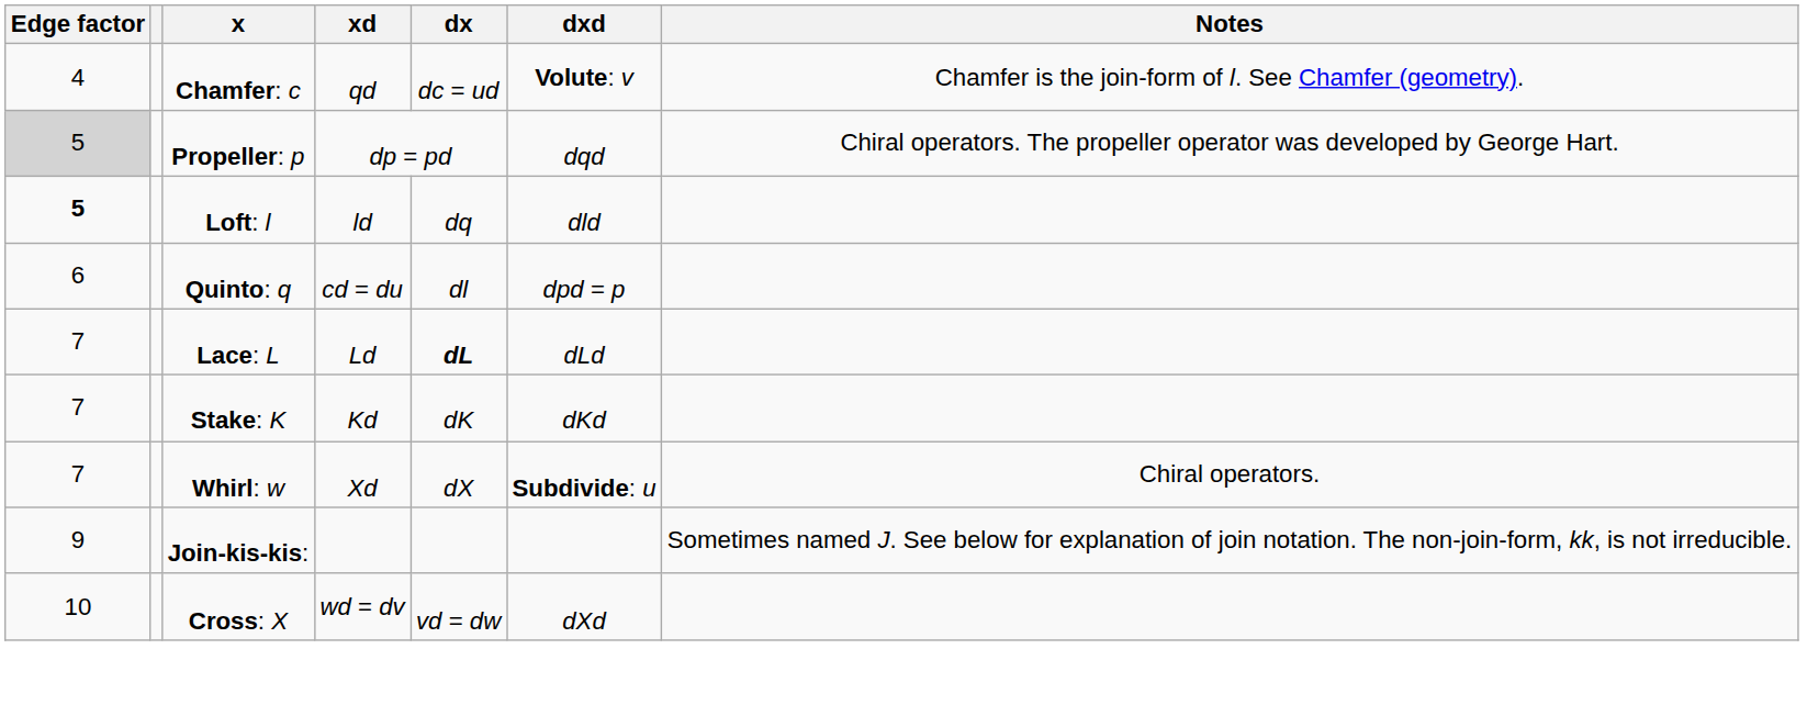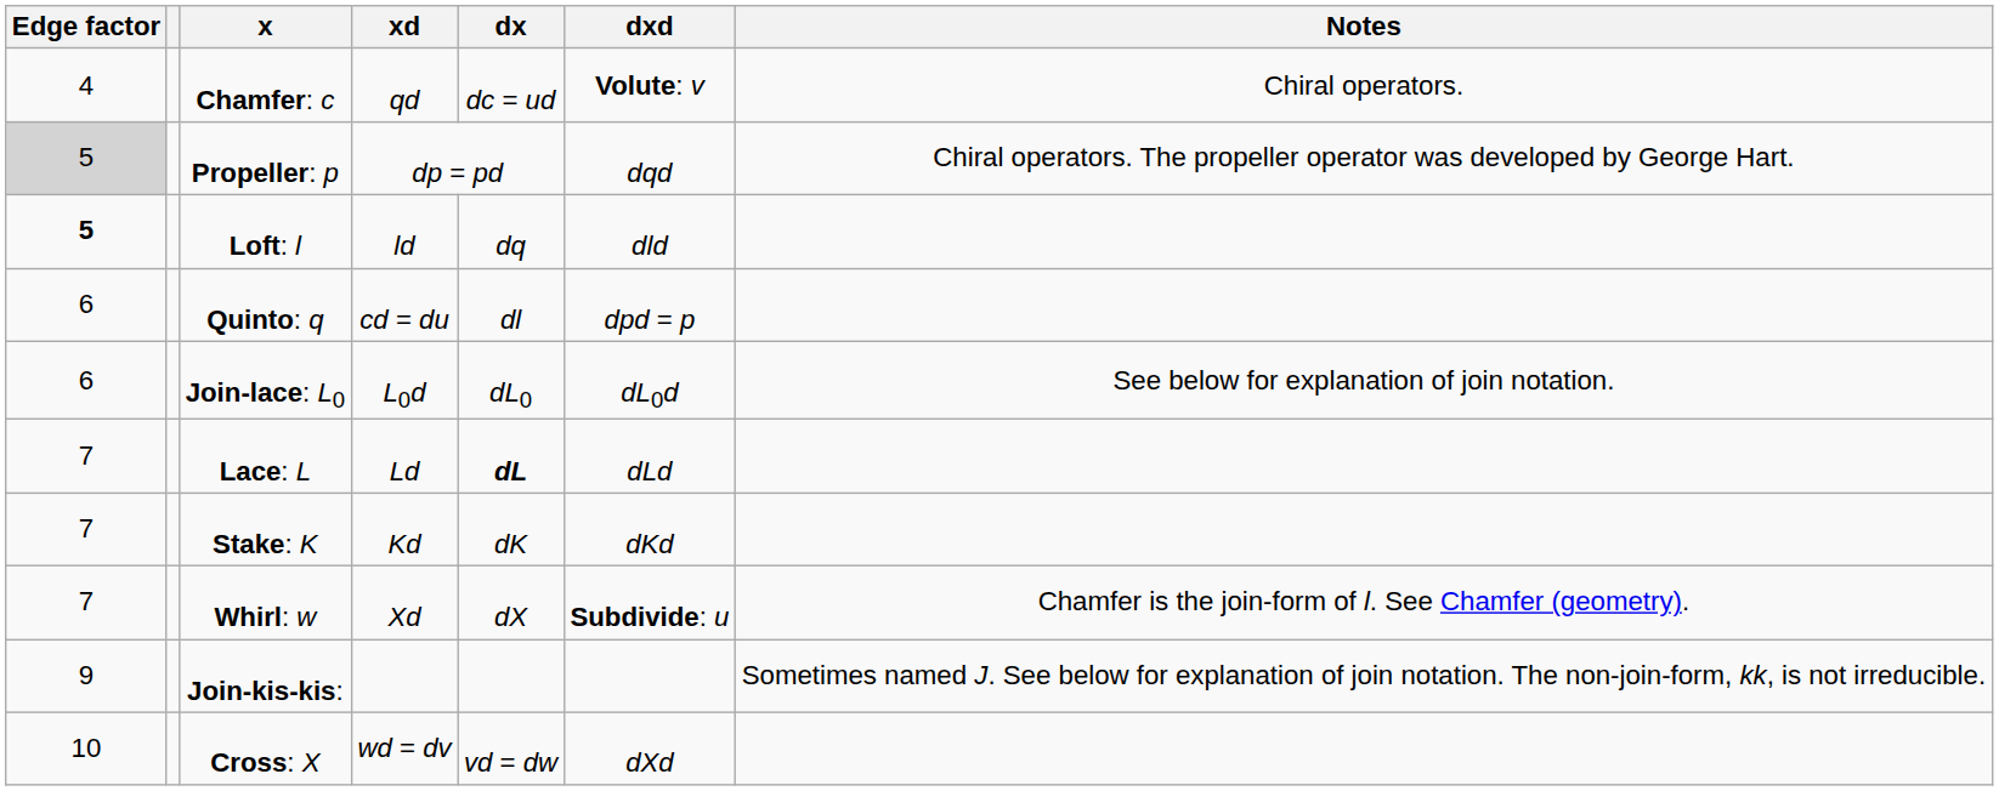 <table class="wikitable sortable" style="text-align: center">
 <tr>
 <th>Edge factor</th>
 <th></th>
 <th>x</th>
 <th>xd</th>
 <th>dx</th>
 <th>dxd</th>
 <th>Notes</th>
 </tr>
 <tr>
 <td>4</td>
 <td></td>
 <td><br><strong>Chamfer</strong>: <em>c</em></td>
 <td><br><em>qd</em></td>
 <td><br> <em>dc</em> = <em>ud</em></td>
 <td><strong>Volute</strong>: <em>v</em></td>
-<td>Chamfer is the join-form of <em>l</em>. See <a href='#'>Chamfer (geometry)</a>.</td>
+<td>Chiral operators.</td>
 </tr>
 <tr>
 <td style="background: lightgrey;">5</td>
 <td></td>
 <td><br><strong>Propeller</strong>: <em>p</em></td>
 <td colspan="2"><br><em>dp</em> = <em>pd</em></td>
 <td><br><em>dqd</em></td>
 <td>Chiral operators. The propeller operator was developed by George Hart.</td>
 </tr>
 <tr>
 <td><strong>5</strong></td>
 <td></td>
 <td><br><strong>Loft</strong>: <em>l</em></td>
 <td><br><em>ld</em></td>
 <td><br> <em>dq</em></td>
 <td><br><em>dld</em></td>
 <td></td>
 </tr>
 <tr>
 <td>6</td>
 <td></td>
 <td><br><strong>Quinto</strong>: <em>q</em></td>
 <td><br><em>cd</em> = <em>du</em></td>
 <td><br> <em>dl</em></td>
 <td><br><em>dpd</em> = <em>p</em></td>
 <td></td>
 </tr>
 <tr>
+<td>6</td>
+<td></td>
+<td><br><strong>Join-lace</strong>: <em>L</em><sub>0</sub></td>
+<td><br><em>L</em><sub>0</sub><em>d</em></td>
+<td><br><em>dL</em><sub>0</sub></td>
+<td><br><em>dL</em><sub>0</sub><em>d</em></td>
+<td>See below for explanation of join notation.</td>
+</tr>
+<tr>
 <td>7</td>
 <td></td>
 <td><br><strong>Lace</strong>: <em>L</em></td>
 <td><br><em>Ld</em></td>
 <td><strong><br> <em>dL</em></strong></td>
 <td><br><em>dLd</em></td>
 <td></td>
 </tr>
 <tr>
 <td>7</td>
 <td></td>
 <td><br><strong>Stake</strong>: <em>K</em></td>
 <td><br><em>Kd</em></td>
 <td><br> <em>dK</em></td>
 <td><br><em>dKd</em></td>
 <td></td>
 </tr>
 <tr>
 <td>7</td>
 <td></td>
 <td><br><strong>Whirl</strong>: <em>w</em></td>
 <td><br><em>Xd</em></td>
 <td><br> <em>dX</em></td>
 <td><br><strong>Subdivide</strong>: <em>u</em></td>
-<td>Chiral operators.</td>
+<td>Chamfer is the join-form of <em>l</em>. See <a href='#'>Chamfer (geometry)</a>.</td>
 </tr>
 <tr>
 <td>9</td>
 <td></td>
 <td><br><strong>Join-kis-kis</strong>: </td>
 <td><br>  </td>
 <td><br>  </td>
 <td><br> </td>
 <td>Sometimes named <em>J</em>. See below for explanation of join notation. The non-join-form, <em>kk</em>, is not irreducible.</td>
 </tr>
 <tr>
 <td>10</td>
 <td></td>
 <td><br><strong>Cross</strong>: <em>X</em></td>
 <td><em>wd</em> = <em>dv</em></td>
 <td><br><em>vd</em> = <em>dw</em></td>
 <td><br><em>dXd</em></td>
 <td></td>
 </tr>
 </table>
